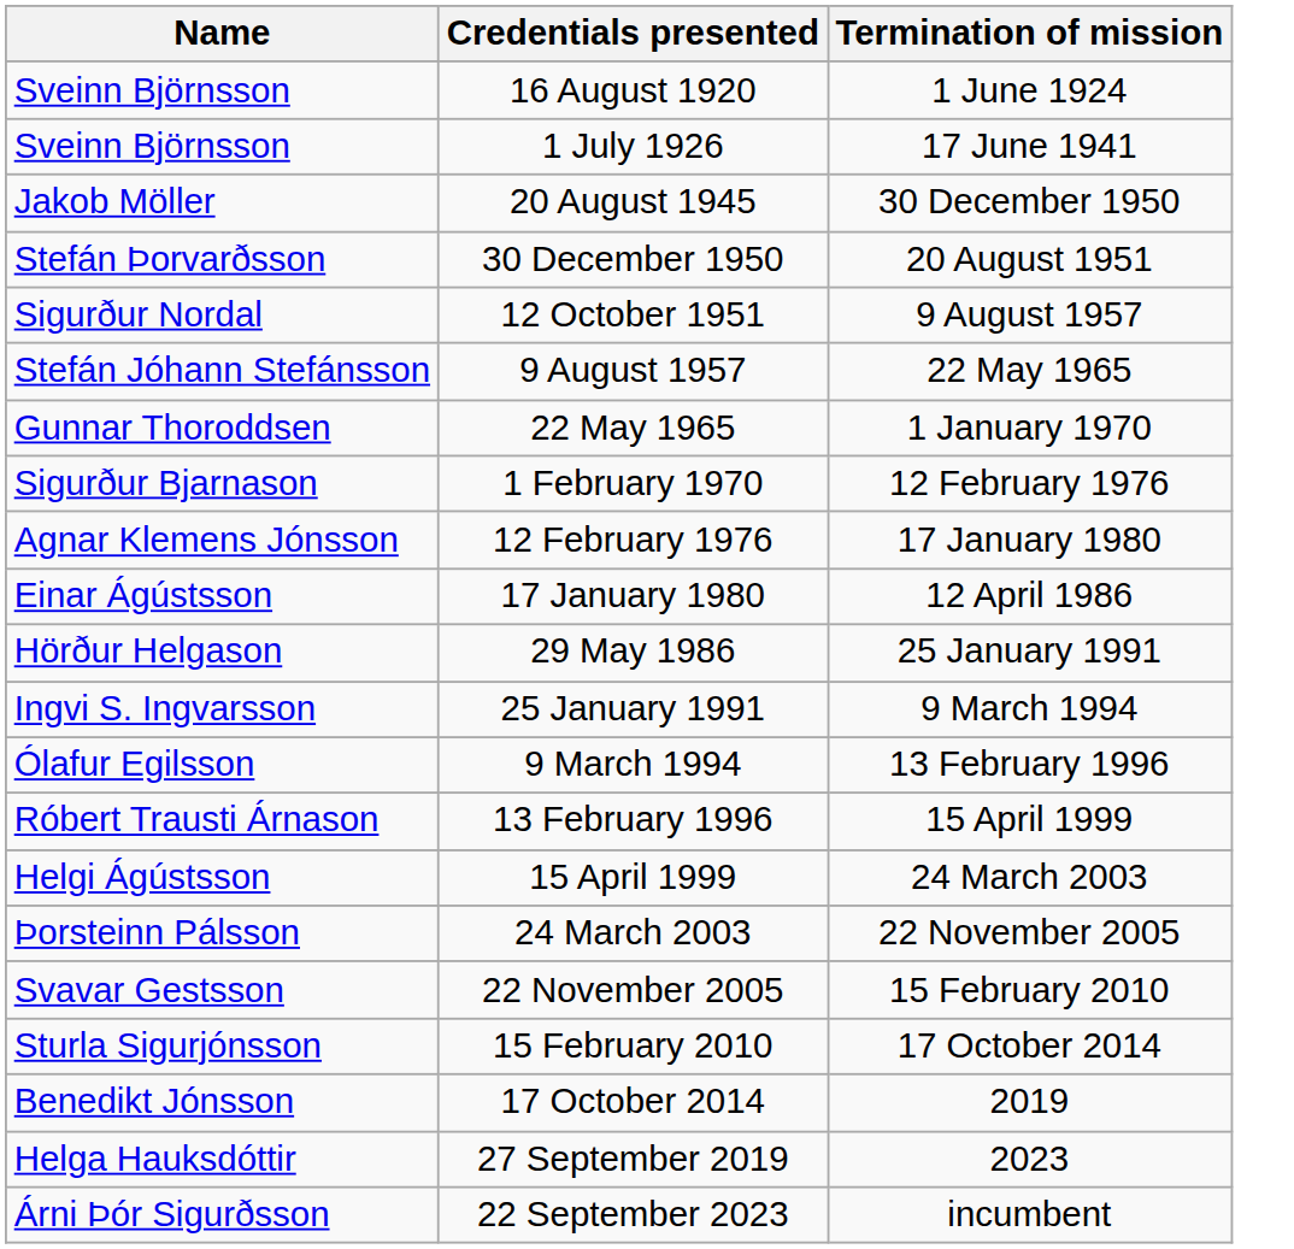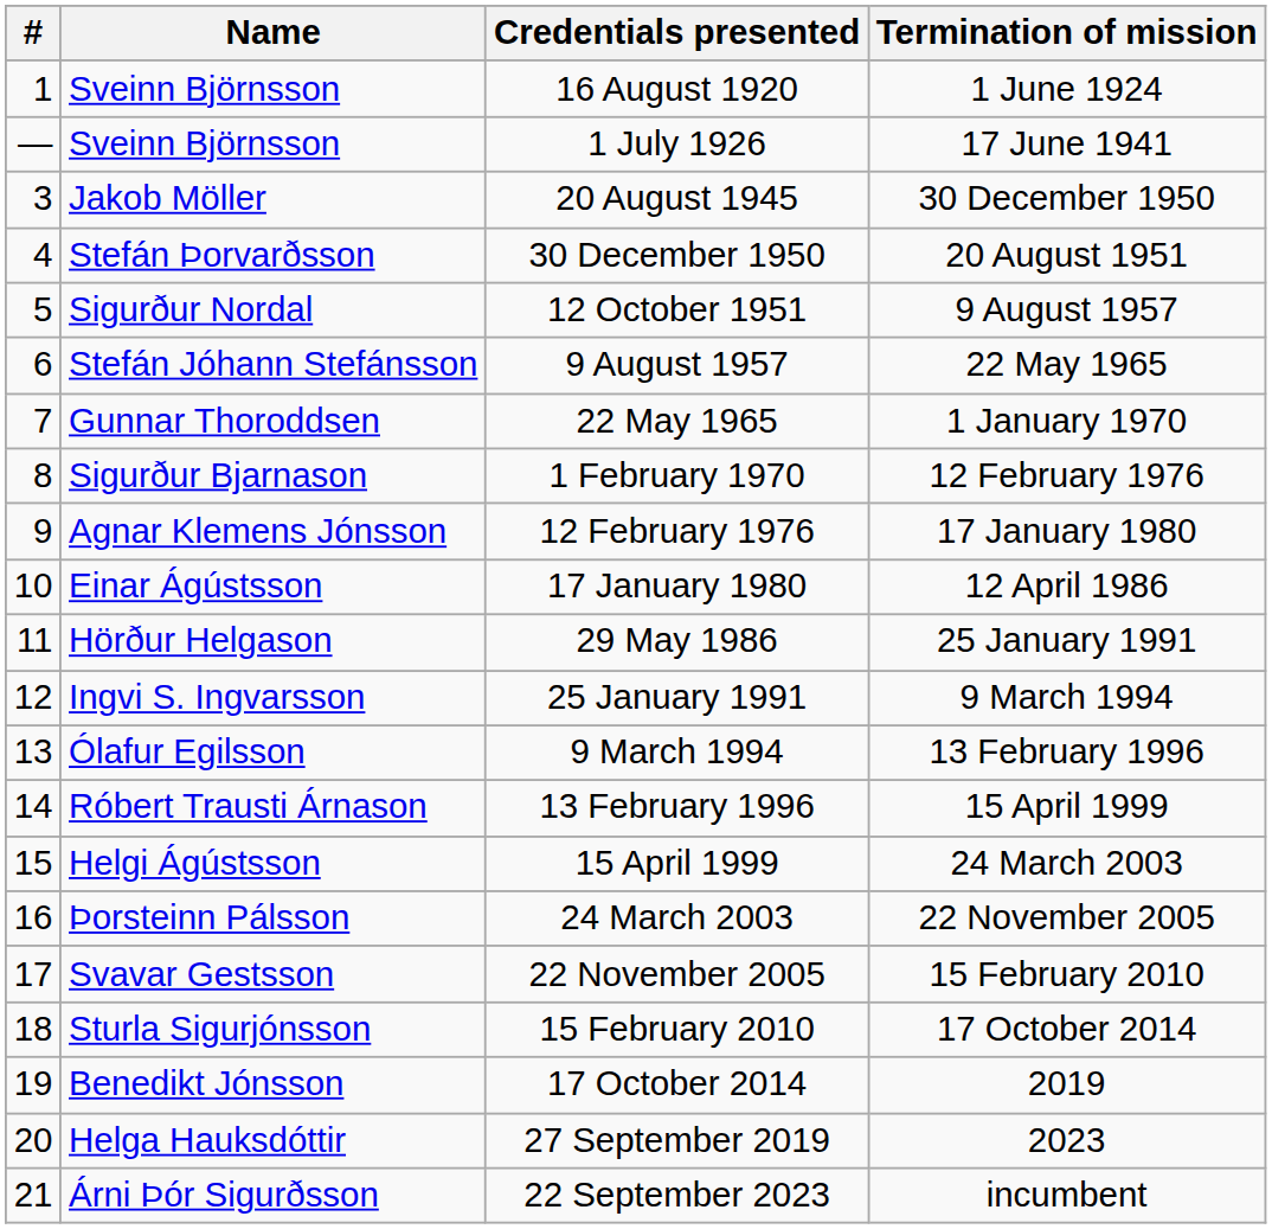 <table class="wikitable">
 <tr>
+<th>#</th>
 <th>Name</th>
 <th>Credentials presented</th>
 <th>Termination of mission</th>
 </tr>
 <tr>
+<td style="text-align: right;">1</td>
 <td><a href='#'>Sveinn Björnsson</a></td>
 <td style="text-align: center;">16 August 1920</td>
 <td style="text-align: center;">1 June 1924</td>
 </tr>
 <tr>
+<td style="text-align: right;">—</td>
 <td><a href='#'>Sveinn Björnsson</a></td>
 <td style="text-align: center;">1 July 1926</td>
 <td style="text-align: center;">17 June 1941</td>
 </tr>
 <tr>
+<td style="text-align: right;">3</td>
 <td><a href='#'>Jakob Möller</a></td>
 <td style="text-align: center;">20 August 1945</td>
 <td style="text-align: center;">30 December 1950</td>
 </tr>
 <tr>
+<td style="text-align: right;">4</td>
 <td><a href='#'>Stefán Þorvarðsson</a></td>
 <td style="text-align: center;">30 December 1950</td>
 <td style="text-align: center;">20 August 1951</td>
 </tr>
 <tr>
+<td style="text-align: right;">5</td>
 <td><a href='#'>Sigurður Nordal</a></td>
 <td style="text-align: center;">12 October 1951</td>
 <td style="text-align: center;">9 August 1957</td>
 </tr>
 <tr>
+<td style="text-align: right;">6</td>
 <td><a href='#'>Stefán Jóhann Stefánsson</a></td>
 <td style="text-align: center;">9 August 1957</td>
 <td style="text-align: center;">22 May 1965</td>
 </tr>
 <tr>
+<td style="text-align: right;">7</td>
 <td><a href='#'>Gunnar Thoroddsen</a></td>
 <td style="text-align: center;">22 May 1965</td>
 <td style="text-align: center;">1 January 1970</td>
 </tr>
 <tr>
+<td style="text-align: right;">8</td>
 <td><a href='#'>Sigurður Bjarnason</a></td>
 <td style="text-align: center;">1 February 1970</td>
 <td style="text-align: center;">12 February 1976</td>
 </tr>
 <tr>
+<td style="text-align: right;">9</td>
 <td><a href='#'>Agnar Klemens Jónsson</a></td>
 <td style="text-align: center;">12 February 1976</td>
 <td style="text-align: center;">17 January 1980</td>
 </tr>
 <tr>
+<td style="text-align: right;">10</td>
 <td><a href='#'>Einar Ágústsson</a></td>
 <td style="text-align: center;">17 January 1980</td>
 <td style="text-align: center;">12 April 1986</td>
 </tr>
 <tr>
+<td style="text-align: right;">11</td>
 <td><a href='#'>Hörður Helgason</a></td>
 <td style="text-align: center;">29 May 1986</td>
 <td style="text-align: center;">25 January 1991</td>
 </tr>
 <tr>
+<td style="text-align: right;">12</td>
 <td><a href='#'>Ingvi S. Ingvarsson</a></td>
 <td style="text-align: center;">25 January 1991</td>
 <td style="text-align: center;">9 March 1994</td>
 </tr>
 <tr>
+<td style="text-align: right;">13</td>
 <td><a href='#'>Ólafur Egilsson</a></td>
 <td style="text-align: center;">9 March 1994</td>
 <td style="text-align: center;">13 February 1996</td>
 </tr>
 <tr>
+<td style="text-align: right;">14</td>
 <td><a href='#'>Róbert Trausti Árnason</a></td>
 <td style="text-align: center;">13 February 1996</td>
 <td style="text-align: center;">15 April 1999</td>
 </tr>
 <tr>
+<td style="text-align: right;">15</td>
 <td><a href='#'>Helgi Ágústsson</a></td>
 <td style="text-align: center;">15 April 1999</td>
 <td style="text-align: center;">24 March 2003</td>
 </tr>
 <tr>
+<td style="text-align: right;">16</td>
 <td><a href='#'>Þorsteinn Pálsson</a></td>
 <td style="text-align: center;">24 March 2003</td>
 <td style="text-align: center;">22 November 2005</td>
 </tr>
 <tr>
+<td style="text-align: right;">17</td>
 <td><a href='#'>Svavar Gestsson</a></td>
 <td style="text-align: center;">22 November 2005</td>
 <td style="text-align: center;">15 February 2010</td>
 </tr>
 <tr>
+<td style="text-align: right;">18</td>
 <td><a href='#'>Sturla Sigurjónsson</a></td>
 <td style="text-align: center;">15 February 2010</td>
 <td style="text-align: center;">17 October 2014</td>
 </tr>
 <tr>
+<td style="text-align: right;">19</td>
 <td><a href='#'>Benedikt Jónsson</a></td>
 <td style="text-align: center;">17 October 2014</td>
 <td style="text-align: center;">2019</td>
 </tr>
 <tr>
+<td style="text-align: right;">20</td>
 <td><a href='#'>Helga Hauksdóttir</a></td>
 <td style="text-align: center;">27 September 2019</td>
 <td style="text-align: center;">2023</td>
 </tr>
 <tr>
+<td style="text-align: right;">21</td>
 <td><a href='#'>Árni Þór Sigurðsson</a></td>
 <td style="text-align: center;">22 September 2023</td>
 <td style="text-align: center;">incumbent</td>
 </tr>
 </table>
